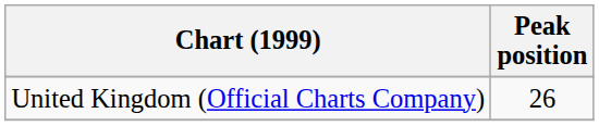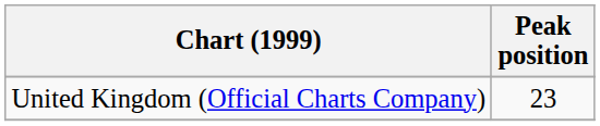 <table class="wikitable sortable">
 <tr>
 <th>Chart (1999)</th>
 <th>Peak<br>position</th>
 </tr>
 <tr>
 </tr>
 <tr>
 <td align="left">United Kingdom (<a href='#'>Official Charts Company</a>)</td>
-<td align="center">26</td>
+<td align="center">23</td>
 </tr>
 <tr>
 </tr>
 </table>
